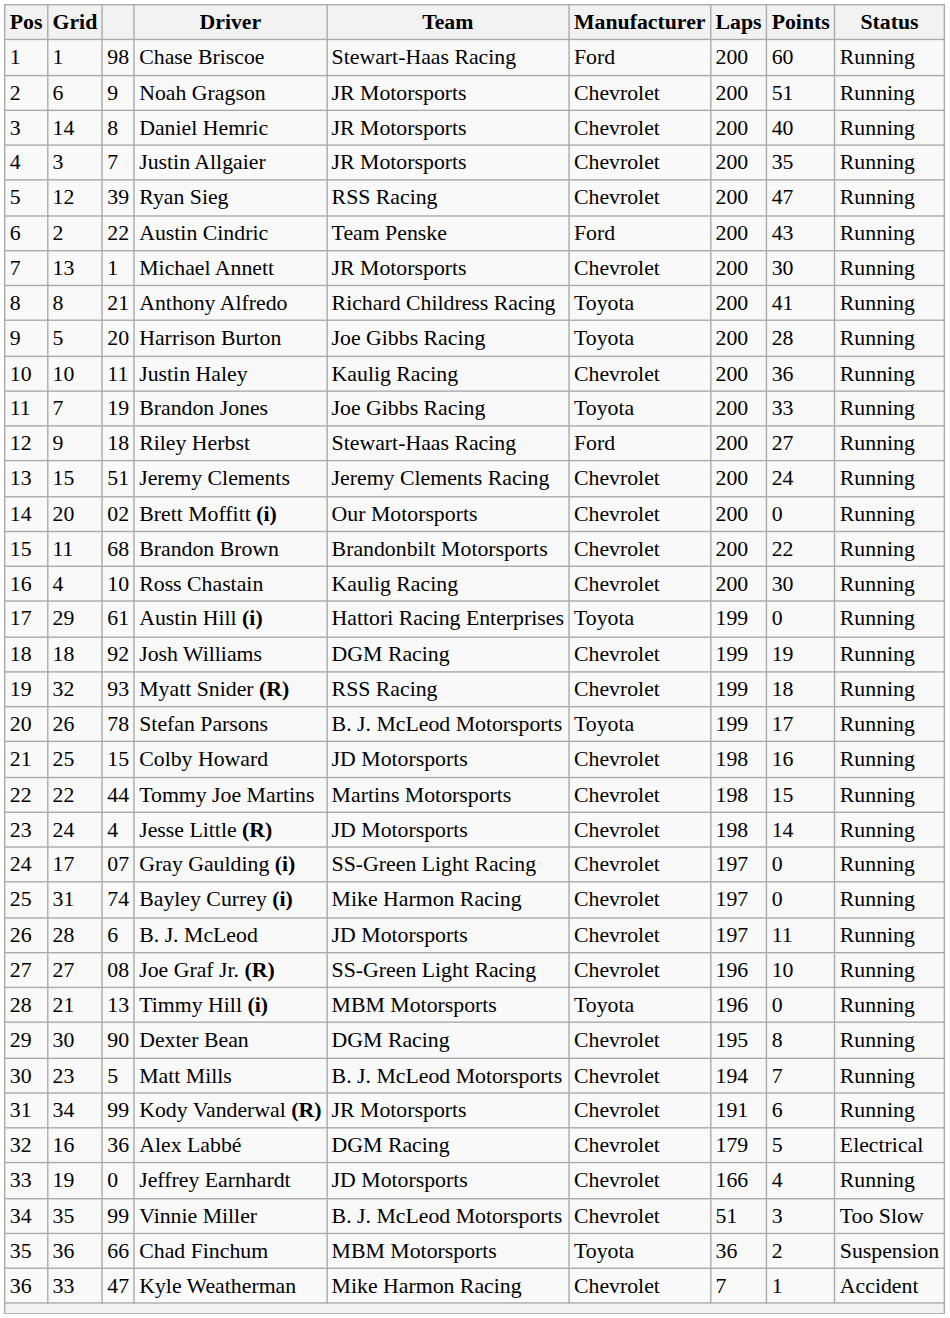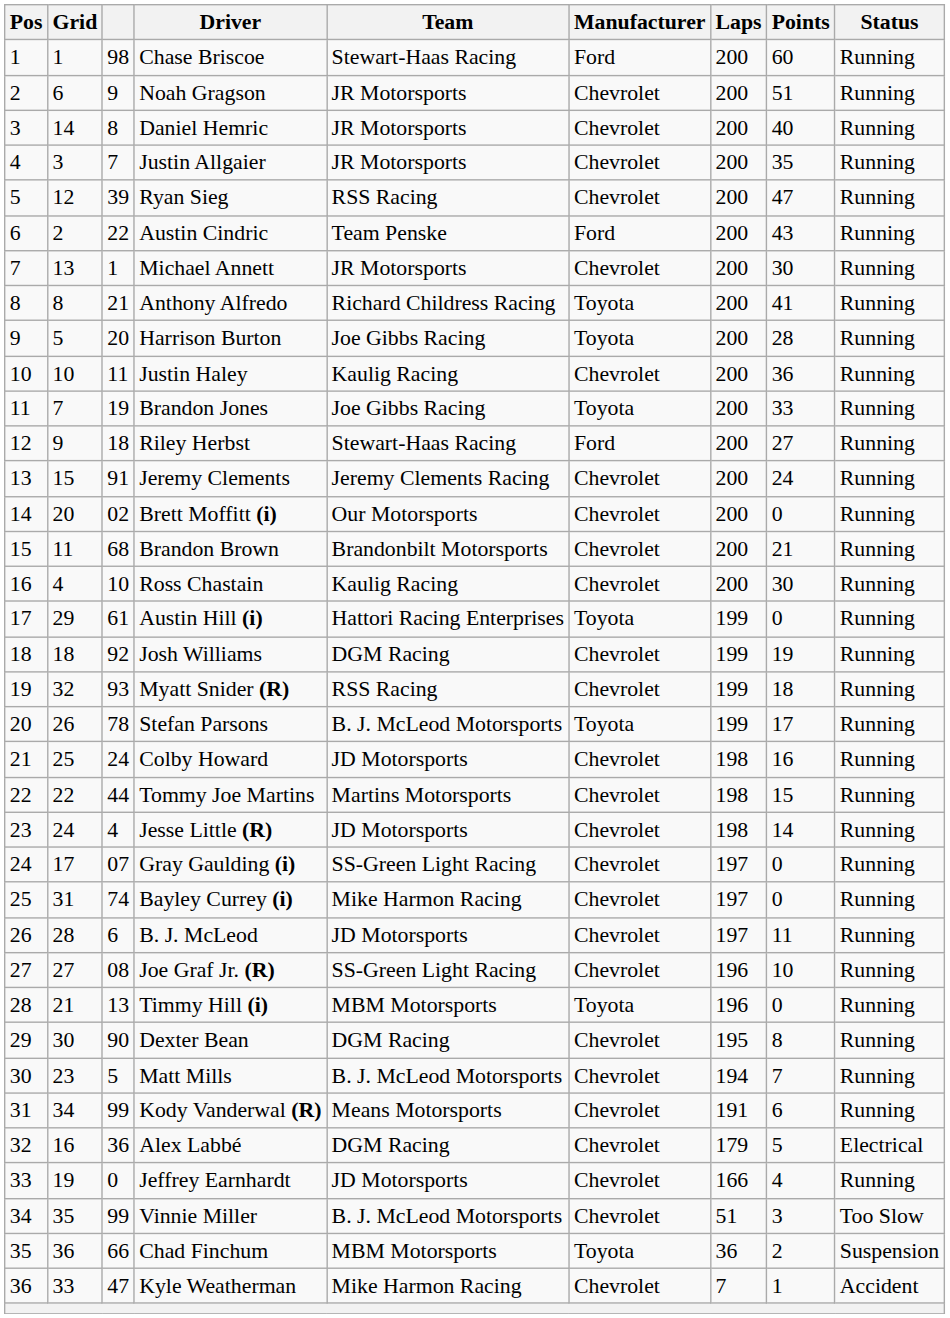 <table class="wikitable" style="font-size:98%">
 <tr>
 <th>Pos</th>
 <th>Grid</th>
 <th></th>
 <th>Driver</th>
 <th>Team</th>
 <th>Manufacturer</th>
 <th>Laps</th>
 <th>Points</th>
 <th>Status</th>
 </tr>
 <tr>
 <td>1</td>
 <td>1</td>
 <td>98</td>
 <td>Chase Briscoe</td>
 <td>Stewart-Haas Racing</td>
 <td>Ford</td>
 <td>200</td>
 <td>60</td>
 <td>Running</td>
 </tr>
 <tr>
 <td>2</td>
 <td>6</td>
 <td>9</td>
 <td>Noah Gragson</td>
 <td>JR Motorsports</td>
 <td>Chevrolet</td>
 <td>200</td>
 <td>51</td>
 <td>Running</td>
 </tr>
 <tr>
 <td>3</td>
 <td>14</td>
 <td>8</td>
 <td>Daniel Hemric</td>
 <td>JR Motorsports</td>
 <td>Chevrolet</td>
 <td>200</td>
 <td>40</td>
 <td>Running</td>
 </tr>
 <tr>
 <td>4</td>
 <td>3</td>
 <td>7</td>
 <td>Justin Allgaier</td>
 <td>JR Motorsports</td>
 <td>Chevrolet</td>
 <td>200</td>
 <td>35</td>
 <td>Running</td>
 </tr>
 <tr>
 <td>5</td>
 <td>12</td>
 <td>39</td>
 <td>Ryan Sieg</td>
 <td>RSS Racing</td>
 <td>Chevrolet</td>
 <td>200</td>
 <td>47</td>
 <td>Running</td>
 </tr>
 <tr>
 <td>6</td>
 <td>2</td>
 <td>22</td>
 <td>Austin Cindric</td>
 <td>Team Penske</td>
 <td>Ford</td>
 <td>200</td>
 <td>43</td>
 <td>Running</td>
 </tr>
 <tr>
 <td>7</td>
 <td>13</td>
 <td>1</td>
 <td>Michael Annett</td>
 <td>JR Motorsports</td>
 <td>Chevrolet</td>
 <td>200</td>
 <td>30</td>
 <td>Running</td>
 </tr>
 <tr>
 <td>8</td>
 <td>8</td>
 <td>21</td>
 <td>Anthony Alfredo</td>
 <td>Richard Childress Racing</td>
 <td>Toyota</td>
 <td>200</td>
 <td>41</td>
 <td>Running</td>
 </tr>
 <tr>
 <td>9</td>
 <td>5</td>
 <td>20</td>
 <td>Harrison Burton</td>
 <td>Joe Gibbs Racing</td>
 <td>Toyota</td>
 <td>200</td>
 <td>28</td>
 <td>Running</td>
 </tr>
 <tr>
 <td>10</td>
 <td>10</td>
 <td>11</td>
 <td>Justin Haley</td>
 <td>Kaulig Racing</td>
 <td>Chevrolet</td>
 <td>200</td>
 <td>36</td>
 <td>Running</td>
 </tr>
 <tr>
 <td>11</td>
 <td>7</td>
 <td>19</td>
 <td>Brandon Jones</td>
 <td>Joe Gibbs Racing</td>
 <td>Toyota</td>
 <td>200</td>
 <td>33</td>
 <td>Running</td>
 </tr>
 <tr>
 <td>12</td>
 <td>9</td>
 <td>18</td>
 <td>Riley Herbst</td>
 <td>Stewart-Haas Racing</td>
 <td>Ford</td>
 <td>200</td>
 <td>27</td>
 <td>Running</td>
 </tr>
 <tr>
 <td>13</td>
 <td>15</td>
-<td>51</td>
+<td>91</td>
 <td>Jeremy Clements</td>
 <td>Jeremy Clements Racing</td>
 <td>Chevrolet</td>
 <td>200</td>
 <td>24</td>
 <td>Running</td>
 </tr>
 <tr>
 <td>14</td>
 <td>20</td>
 <td>02</td>
 <td>Brett Moffitt <strong>(i)</strong></td>
 <td>Our Motorsports</td>
 <td>Chevrolet</td>
 <td>200</td>
 <td>0</td>
 <td>Running</td>
 </tr>
 <tr>
 <td>15</td>
 <td>11</td>
 <td>68</td>
 <td>Brandon Brown</td>
 <td>Brandonbilt Motorsports</td>
 <td>Chevrolet</td>
 <td>200</td>
-<td>22</td>
+<td>21</td>
 <td>Running</td>
 </tr>
 <tr>
 <td>16</td>
 <td>4</td>
 <td>10</td>
 <td>Ross Chastain</td>
 <td>Kaulig Racing</td>
 <td>Chevrolet</td>
 <td>200</td>
 <td>30</td>
 <td>Running</td>
 </tr>
 <tr>
 <td>17</td>
 <td>29</td>
 <td>61</td>
 <td>Austin Hill <strong>(i)</strong></td>
 <td>Hattori Racing Enterprises</td>
 <td>Toyota</td>
 <td>199</td>
 <td>0</td>
 <td>Running</td>
 </tr>
 <tr>
 <td>18</td>
 <td>18</td>
 <td>92</td>
 <td>Josh Williams</td>
 <td>DGM Racing</td>
 <td>Chevrolet</td>
 <td>199</td>
 <td>19</td>
 <td>Running</td>
 </tr>
 <tr>
 <td>19</td>
 <td>32</td>
 <td>93</td>
 <td>Myatt Snider <strong>(R)</strong></td>
 <td>RSS Racing</td>
 <td>Chevrolet</td>
 <td>199</td>
 <td>18</td>
 <td>Running</td>
 </tr>
 <tr>
 <td>20</td>
 <td>26</td>
 <td>78</td>
 <td>Stefan Parsons</td>
 <td>B. J. McLeod Motorsports</td>
 <td>Toyota</td>
 <td>199</td>
 <td>17</td>
 <td>Running</td>
 </tr>
 <tr>
 <td>21</td>
 <td>25</td>
-<td>15</td>
+<td>24</td>
 <td>Colby Howard</td>
 <td>JD Motorsports</td>
 <td>Chevrolet</td>
 <td>198</td>
 <td>16</td>
 <td>Running</td>
 </tr>
 <tr>
 <td>22</td>
 <td>22</td>
 <td>44</td>
 <td>Tommy Joe Martins</td>
 <td>Martins Motorsports</td>
 <td>Chevrolet</td>
 <td>198</td>
 <td>15</td>
 <td>Running</td>
 </tr>
 <tr>
 <td>23</td>
 <td>24</td>
 <td>4</td>
 <td>Jesse Little <strong>(R)</strong></td>
 <td>JD Motorsports</td>
 <td>Chevrolet</td>
 <td>198</td>
 <td>14</td>
 <td>Running</td>
 </tr>
 <tr>
 <td>24</td>
 <td>17</td>
 <td>07</td>
 <td>Gray Gaulding <strong>(i)</strong></td>
 <td>SS-Green Light Racing</td>
 <td>Chevrolet</td>
 <td>197</td>
 <td>0</td>
 <td>Running</td>
 </tr>
 <tr>
 <td>25</td>
 <td>31</td>
 <td>74</td>
 <td>Bayley Currey <strong>(i)</strong></td>
 <td>Mike Harmon Racing</td>
 <td>Chevrolet</td>
 <td>197</td>
 <td>0</td>
 <td>Running</td>
 </tr>
 <tr>
 <td>26</td>
 <td>28</td>
 <td>6</td>
 <td>B. J. McLeod</td>
 <td>JD Motorsports</td>
 <td>Chevrolet</td>
 <td>197</td>
 <td>11</td>
 <td>Running</td>
 </tr>
 <tr>
 <td>27</td>
 <td>27</td>
 <td>08</td>
 <td>Joe Graf Jr. <strong>(R)</strong></td>
 <td>SS-Green Light Racing</td>
 <td>Chevrolet</td>
 <td>196</td>
 <td>10</td>
 <td>Running</td>
 </tr>
 <tr>
 <td>28</td>
 <td>21</td>
 <td>13</td>
 <td>Timmy Hill <strong>(i)</strong></td>
 <td>MBM Motorsports</td>
 <td>Toyota</td>
 <td>196</td>
 <td>0</td>
 <td>Running</td>
 </tr>
 <tr>
 <td>29</td>
 <td>30</td>
 <td>90</td>
 <td>Dexter Bean</td>
 <td>DGM Racing</td>
 <td>Chevrolet</td>
 <td>195</td>
 <td>8</td>
 <td>Running</td>
 </tr>
 <tr>
 <td>30</td>
 <td>23</td>
 <td>5</td>
 <td>Matt Mills</td>
 <td>B. J. McLeod Motorsports</td>
 <td>Chevrolet</td>
 <td>194</td>
 <td>7</td>
 <td>Running</td>
 </tr>
 <tr>
 <td>31</td>
 <td>34</td>
 <td>99</td>
 <td>Kody Vanderwal <strong>(R)</strong></td>
-<td>JR Motorsports</td>
+<td>Means Motorsports</td>
 <td>Chevrolet</td>
 <td>191</td>
 <td>6</td>
 <td>Running</td>
 </tr>
 <tr>
 <td>32</td>
 <td>16</td>
 <td>36</td>
 <td>Alex Labbé</td>
 <td>DGM Racing</td>
 <td>Chevrolet</td>
 <td>179</td>
 <td>5</td>
 <td>Electrical</td>
 </tr>
 <tr>
 <td>33</td>
 <td>19</td>
 <td>0</td>
 <td>Jeffrey Earnhardt</td>
 <td>JD Motorsports</td>
 <td>Chevrolet</td>
 <td>166</td>
 <td>4</td>
 <td>Running</td>
 </tr>
 <tr>
 <td>34</td>
 <td>35</td>
 <td>99</td>
 <td>Vinnie Miller</td>
 <td>B. J. McLeod Motorsports</td>
 <td>Chevrolet</td>
 <td>51</td>
 <td>3</td>
 <td>Too Slow</td>
 </tr>
 <tr>
 <td>35</td>
 <td>36</td>
 <td>66</td>
 <td>Chad Finchum</td>
 <td>MBM Motorsports</td>
 <td>Toyota</td>
 <td>36</td>
 <td>2</td>
 <td>Suspension</td>
 </tr>
 <tr>
 <td>36</td>
 <td>33</td>
 <td>47</td>
 <td>Kyle Weatherman</td>
 <td>Mike Harmon Racing</td>
 <td>Chevrolet</td>
 <td>7</td>
 <td>1</td>
 <td>Accident</td>
 </tr>
 <tr>
 <th colspan="9"></th>
 </tr>
 <tr>
 </tr>
 </table>
